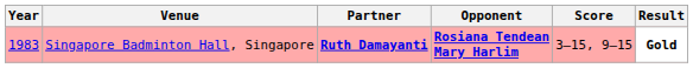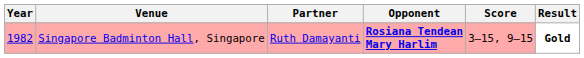 <table class="sortable wikitable" style="font-size: 90%;">
 <tr>
 <th>Year</th>
 <th>Venue</th>
 <th>Partner</th>
 <th>Opponent</th>
 <th>Score</th>
 <th>Result</th>
 </tr>
 <tr style="background:#FFAAAA">
-<td align="center"><a href='#'>1983</a></td>
+<td align="center"><a href='#'>1982</a></td>
 <td align="left"><a href='#'>Singapore Badminton Hall</a>, Singapore</td>
-<td align="left"><strong> <a href='#'>Ruth Damayanti</a></strong></td>
+<td align="left"> <a href='#'>Ruth Damayanti</a></td>
 <td align="left"><strong> <a href='#'>Rosiana Tendean</a><br> <a href='#'>Mary Harlim</a></strong></td>
 <td align="left">3–15, 9–15</td>
 <td style="text-align: center; background:white"> <strong>Gold</strong></td>
 </tr>
 </table>
